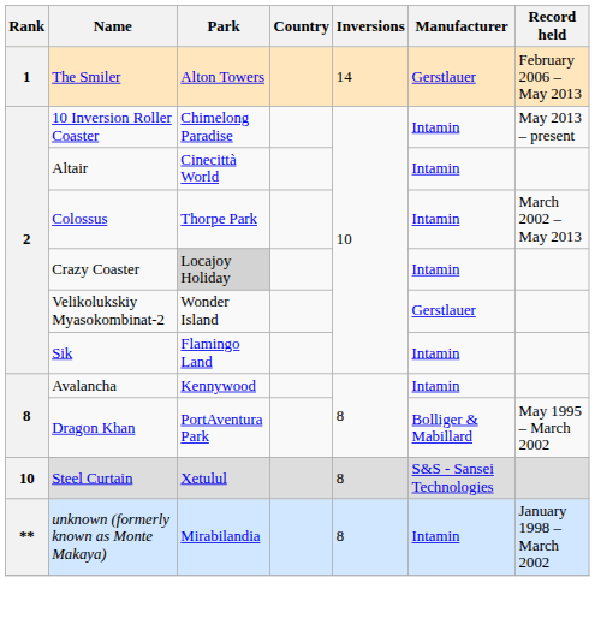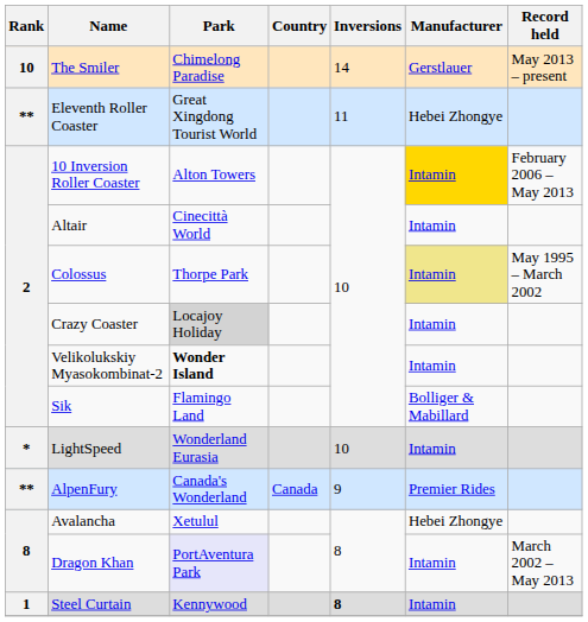 <table class="wikitable sortable plainrowheaders">
 <tr>
 <th data-sort-type="number" scope="col">Rank</th>
 <th scope="col">Name</th>
 <th scope="col">Park</th>
 <th scope="col">Country</th>
 <th scope="col">Inversions</th>
 <th scope="col">Manufacturer</th>
 <th scope="col">Record held</th>
 </tr>
 <tr style="background-color:#FFE6BD">
-<th>1</th>
+<th data-sort-value="8.5">10</th>
 <td><a href='#'>The Smiler</a></td>
-<td><a href='#'>Alton Towers</a></td>
+<td><a href='#'>Chimelong Paradise</a></td>
 <td></td>
 <td>14</td>
 <td><a href='#'>Gerstlauer</a></td>
-<td data-sort-value="2006-02">February 2006 – May 2013</td>
+<td data-sort-value="2013-05">May 2013 – present</td>
+</tr>
+<tr style="background-color: #D0E7FF">
+<th data-sort-value="1.5">**</th>
+<td>Eleventh Roller Coaster</td>
+<td>Great Xingdong Tourist World</td>
+<td></td>
+<td>11</td>
+<td>Hebei Zhongye</td>
+<td></td>
 </tr>
 <tr>
 <th rowspan="6">2</th>
 <td><a href='#'>10 Inversion Roller Coaster</a></td>
-<td><a href='#'>Chimelong Paradise</a></td>
+<td><a href='#'>Alton Towers</a></td>
 <td></td>
 <td rowspan="6">10</td>
-<td><a href='#'>Intamin</a></td>
-<td data-sort-value="2013-05">May 2013 – present</td>
+<td style="background: gold;"><a href='#'>Intamin</a></td>
+<td data-sort-value="2006-02">February 2006 – May 2013</td>
 </tr>
 <tr>
 <td>Altair</td>
 <td><a href='#'>Cinecittà World</a></td>
 <td></td>
 <td><a href='#'>Intamin</a></td>
 <td></td>
 </tr>
 <tr>
 <td><a href='#'>Colossus</a></td>
 <td><a href='#'>Thorpe Park</a></td>
 <td></td>
-<td><a href='#'>Intamin</a></td>
-<td data-sort-value="2002–03">March 2002 – May 2013</td>
+<td style="background: khaki;"><a href='#'>Intamin</a></td>
+<td data-sort-value="1995-05">May 1995 – March 2002</td>
 </tr>
 <tr>
 <td>Crazy Coaster</td>
 <td style="background: lightgrey;">Locajoy Holiday</td>
 <td></td>
 <td><a href='#'>Intamin</a></td>
 <td></td>
 </tr>
 <tr>
 <td>Velikolukskiy Myasokombinat-2</td>
-<td>Wonder Island</td>
+<td><strong>Wonder Island</strong></td>
 <td></td>
-<td><a href='#'>Gerstlauer</a></td>
+<td><a href='#'>Intamin</a></td>
 <td></td>
 </tr>
 <tr>
 <td><a href='#'>Sik</a></td>
 <td><a href='#'>Flamingo Land</a></td>
 <td></td>
+<td><a href='#'>Bolliger & Mabillard</a></td>
+<td></td>
+</tr>
+<tr style="background-color: #DDDDDD">
+<th data-sort-value="2.5">*</th>
+<td>LightSpeed</td>
+<td><a href='#'>Wonderland Eurasia</a></td>
+<td></td>
+<td>10</td>
 <td><a href='#'>Intamin</a></td>
+<td></td>
+</tr>
+<tr style="background-color: #D0E7FF">
+<th data-sort-value="7.5">**</th>
+<td><a href='#'>AlpenFury</a></td>
+<td><a href='#'>Canada's Wonderland</a></td>
+<td><a href='#'>Canada</a></td>
+<td>9</td>
+<td><a href='#'>Premier Rides</a></td>
 <td></td>
 </tr>
 <tr>
 <th rowspan="2">8</th>
 <td>Avalancha</td>
+<td><a href='#'>Xetulul</a></td>
+<td></td>
+<td rowspan="2">8</td>
+<td>Hebei Zhongye</td>
+<td></td>
+</tr>
+<tr>
+<td><a href='#'>Dragon Khan</a></td>
+<td style="background: lavender;"><a href='#'>PortAventura Park</a></td>
+<td></td>
+<td><a href='#'>Intamin</a></td>
+<td data-sort-value="2002–03">March 2002 – May 2013</td>
+</tr>
+<tr style="background-color: #DDDDDD">
+<th>1</th>
+<td><a href='#'>Steel Curtain</a></td>
 <td><a href='#'>Kennywood</a></td>
 <td></td>
-<td rowspan="2">8</td>
+<td><strong>8</strong></td>
 <td><a href='#'>Intamin</a></td>
 <td></td>
 </tr>
 <tr>
-<td><a href='#'>Dragon Khan</a></td>
-<td><a href='#'>PortAventura Park</a></td>
-<td></td>
-<td><a href='#'>Bolliger & Mabillard</a></td>
-<td data-sort-value="1995-05">May 1995 – March 2002</td>
-</tr>
-<tr style="background-color: #DDDDDD">
-<th data-sort-value="8.5">10</th>
-<td><a href='#'>Steel Curtain</a></td>
-<td><a href='#'>Xetulul</a></td>
-<td></td>
-<td>8</td>
-<td><a href='#'>S&S - Sansei Technologies</a></td>
-<td></td>
-</tr>
-<tr style="background-color: #D0E7FF">
-<th data-sort-value="8.6">**</th>
-<td><em>unknown (formerly known as Monte Makaya)</em></td>
-<td><a href='#'>Mirabilandia</a></td>
-<td></td>
-<td>8</td>
-<td><a href='#'>Intamin</a></td>
-<td data-sort-value="1998-01">January 1998 – March 2002</td>
-</tr>
-<tr>
 </tr>
 </table>
